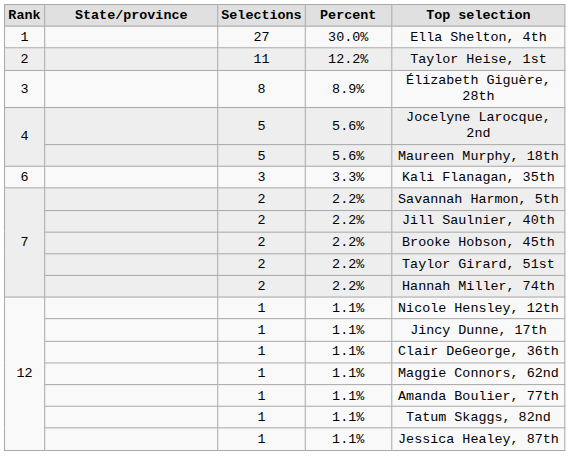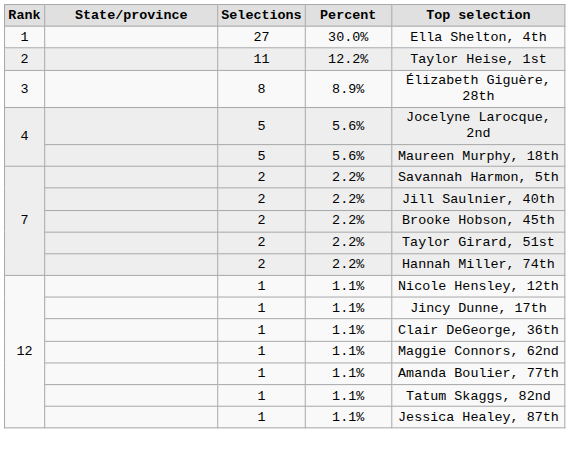 <table class="wikitable" style="text-align: center">
 <tr>
 <th style="background:#e0e0e0; width:2.5em;">Rank</th>
 <th style="background:#e0e0e0; width:12.5em;">State/province</th>
 <th style="background:#e0e0e0; width:4em;">Selections</th>
 <th style="background:#e0e0e0; width:6em;">Percent</th>
 <th style="background:#e0e0e0; width:12.5em;">Top selection</th>
 </tr>
 <tr>
 <td>1</td>
 <td style="text-align:left;"></td>
 <td>27</td>
 <td>30.0%</td>
 <td>Ella Shelton, 4th<br></td>
 </tr>
 <tr bgcolor="eeeeee">
 <td>2</td>
 <td style="text-align:left;"></td>
 <td>11</td>
 <td>12.2%</td>
 <td>Taylor Heise, 1st<br></td>
 </tr>
 <tr>
 <td>3</td>
 <td style="text-align:left;"></td>
 <td>8</td>
 <td>8.9%</td>
 <td>Élizabeth Giguère, 28th<br></td>
 </tr>
 <tr bgcolor="eeeeee">
 <td rowspan="2">4</td>
 <td style="text-align:left;"></td>
 <td>5</td>
 <td>5.6%</td>
 <td>Jocelyne Larocque, 2nd<br></td>
 </tr>
 <tr bgcolor="eeeeee">
 <td style="text-align:left;"></td>
 <td>5</td>
 <td>5.6%</td>
 <td>Maureen Murphy, 18th<br></td>
-</tr>
-<tr>
-<td>6</td>
-<td style="text-align:left;"></td>
-<td>3</td>
-<td>3.3%</td>
-<td>Kali Flanagan, 35th<br></td>
 </tr>
 <tr bgcolor="eeeeee">
 <td rowspan="5">7</td>
 <td style="text-align:left;"></td>
 <td>2</td>
 <td>2.2%</td>
 <td>Savannah Harmon, 5th<br></td>
 </tr>
 <tr bgcolor="eeeeee">
 <td style="text-align:left;"></td>
 <td>2</td>
 <td>2.2%</td>
 <td>Jill Saulnier, 40th<br></td>
 </tr>
 <tr bgcolor="eeeeee">
 <td style="text-align:left;"></td>
 <td>2</td>
 <td>2.2%</td>
 <td>Brooke Hobson, 45th<br></td>
 </tr>
 <tr bgcolor="eeeeee">
 <td style="text-align:left;"></td>
 <td>2</td>
 <td>2.2%</td>
 <td>Taylor Girard, 51st<br></td>
 </tr>
 <tr bgcolor="eeeeee">
 <td style="text-align:left;"></td>
 <td>2</td>
 <td>2.2%</td>
 <td>Hannah Miller, 74th<br></td>
 </tr>
 <tr>
 <td rowspan="7">12</td>
 <td style="text-align:left;"></td>
 <td>1</td>
 <td>1.1%</td>
 <td>Nicole Hensley, 12th</td>
 </tr>
 <tr>
 <td style="text-align:left;"></td>
 <td>1</td>
 <td>1.1%</td>
 <td>Jincy Dunne, 17th</td>
 </tr>
 <tr>
 <td style="text-align:left;"></td>
 <td>1</td>
 <td>1.1%</td>
 <td>Clair DeGeorge, 36th</td>
 </tr>
 <tr>
 <td style="text-align:left;"></td>
 <td>1</td>
 <td>1.1%</td>
 <td>Maggie Connors, 62nd</td>
 </tr>
 <tr>
 <td style="text-align:left;"></td>
 <td>1</td>
 <td>1.1%</td>
 <td>Amanda Boulier, 77th</td>
 </tr>
 <tr>
 <td style="text-align:left;"></td>
 <td>1</td>
 <td>1.1%</td>
 <td>Tatum Skaggs, 82nd</td>
 </tr>
 <tr>
 <td style="text-align:left;"></td>
 <td>1</td>
 <td>1.1%</td>
 <td>Jessica Healey, 87th</td>
 </tr>
 </table>
